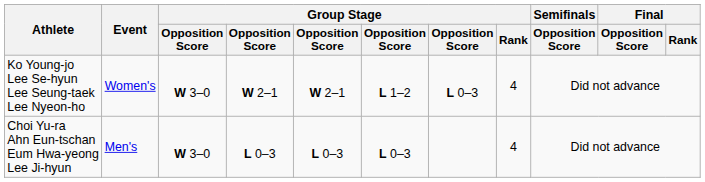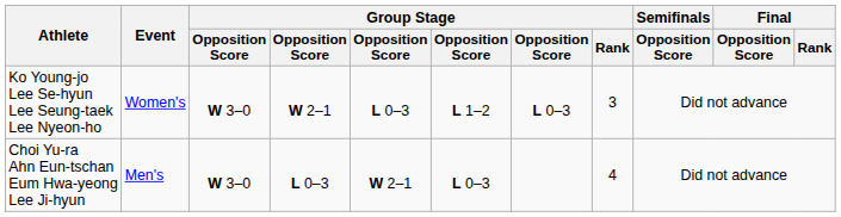 <table class=wikitable style=font-size:90%;text-align:center>
 <tr>
 <th rowspan="2">Athlete</th>
 <th rowspan="2">Event</th>
 <th colspan="6">Group Stage</th>
 <th>Semifinals</th>
 <th colspan="2">Final</th>
 </tr>
 <tr style="font-size:95%">
 <th>Opposition<br>Score</th>
 <th>Opposition<br>Score</th>
 <th>Opposition<br>Score</th>
 <th>Opposition<br>Score</th>
 <th>Opposition<br>Score</th>
 <th>Rank</th>
 <th>Opposition<br>Score</th>
 <th>Opposition<br>Score</th>
 <th>Rank</th>
 </tr>
 <tr>
 <td align=left>Ko Young-jo<br>Lee Se-hyun<br>Lee Seung-taek<br>Lee Nyeon-ho</td>
 <td align=left><a href='#'>Women's</a></td>
 <td><br><strong>W</strong> 3–0</td>
 <td><br><strong>W</strong> 2–1</td>
-<td><br><strong>W</strong> 2–1</td>
+<td><br><strong>L</strong> 0–3</td>
 <td><br><strong>L</strong> 1–2</td>
 <td><br><strong>L</strong> 0–3</td>
-<td>4</td>
+<td>3</td>
 <td colspan=3>Did not advance</td>
 </tr>
 <tr>
 <td align=left>Choi Yu-ra<br>Ahn Eun-tschan<br>Eum Hwa-yeong<br>Lee Ji-hyun</td>
 <td align=left><a href='#'>Men's</a></td>
 <td><br><strong>W</strong> 3–0</td>
 <td><br><strong>L</strong> 0–3</td>
-<td><br><strong>L</strong> 0–3</td>
+<td><br><strong>W</strong> 2–1</td>
 <td><br><strong>L</strong> 0–3</td>
 <td></td>
 <td>4</td>
 <td colspan=3>Did not advance</td>
 </tr>
 </table>
